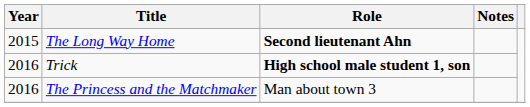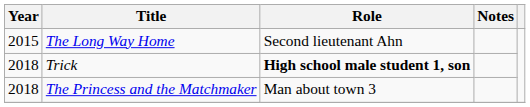 <table class="wikitable sortable">
 <tr>
 <th>Year</th>
 <th>Title</th>
 <th>Role</th>
 <th class="unsortable">Notes</th>
 <th class="unsortable"></th>
 </tr>
 <tr>
 <td>2015</td>
 <td><em><a href='#'>The Long Way Home</a></em></td>
-<td><strong>Second lieutenant Ahn</strong></td>
+<td>Second lieutenant Ahn</td>
 <td></td>
 <td rowspan=3></td>
 </tr>
 <tr>
-<td>2016</td>
+<td>2018</td>
 <td><em>Trick</em></td>
 <td><strong>High school male student 1, son</strong></td>
 <td></td>
 </tr>
 <tr>
-<td>2016</td>
+<td>2018</td>
 <td><em><a href='#'>The Princess and the Matchmaker</a></em></td>
 <td>Man about town 3</td>
 <td></td>
 </tr>
 <tr>
 </tr>
 </table>
